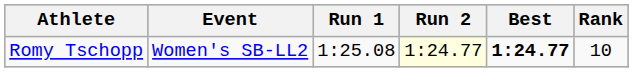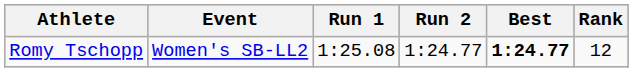 <table class="wikitable" style="font-size:90%">
 <tr>
 <th>Athlete</th>
 <th>Event</th>
 <th>Run 1</th>
 <th>Run 2</th>
 <th>Best</th>
 <th>Rank</th>
 </tr>
 <tr align=center>
 <td align=left><a href='#'>Romy Tschopp</a></td>
 <td align=left><a href='#'>Women's SB-LL2</a></td>
 <td>1:25.08</td>
-<td style="background: lightyellow;">1:24.77</td>
+<td>1:24.77</td>
 <td><strong>1:24.77</strong></td>
-<td>10</td>
+<td>12</td>
 </tr>
 </table>
